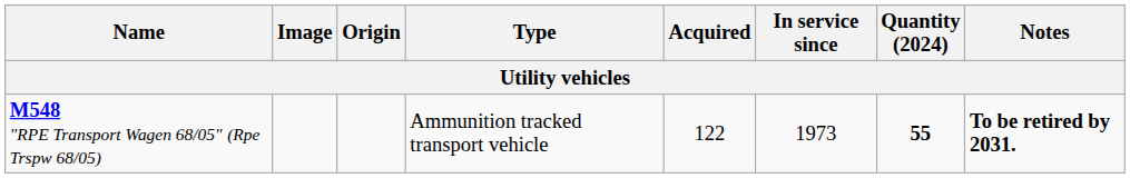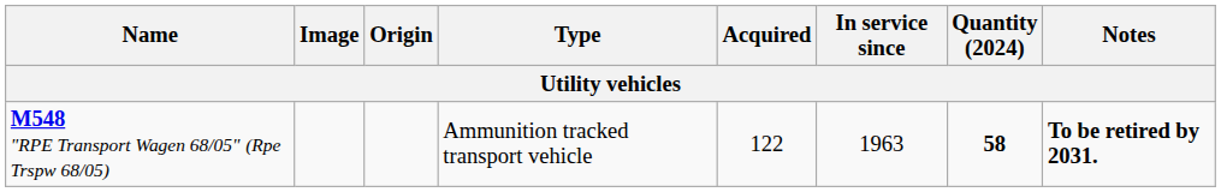 <table class="wikitable">
 <tr>
 <th>Name</th>
 <th style="text-align: center; ">Image</th>
 <th style="text-align: center; ">Origin</th>
 <th>Type</th>
 <th style="text-align: center; ">Acquired</th>
 <th style="text-align: center; ">In service since</th>
 <th style="text-align: center; ">Quantity<br>(2024)</th>
 <th style="text-align: center; ">Notes</th>
 </tr>
 <tr>
 <th colspan="8">Utility vehicles</th>
 </tr>
 <tr>
 <td><strong><a href='#'>M548</a></strong><br><small><em>"RPE Transport Wagen 68/05"</em></small> <small><em>(Rpe Trspw 68/05)</em></small></td>
 <td style="text-align: center; "></td>
 <td><br></td>
 <td>Ammunition tracked transport vehicle</td>
 <td style="text-align: center; ">122</td>
-<td style="text-align: center; ">1973</td>
-<td style="text-align: center; "><strong>55</strong></td>
+<td style="text-align: center; ">1963</td>
+<td style="text-align: center; "><strong>58</strong></td>
 <td><strong>To be retired by 2031.</strong></td>
 </tr>
 </table>
